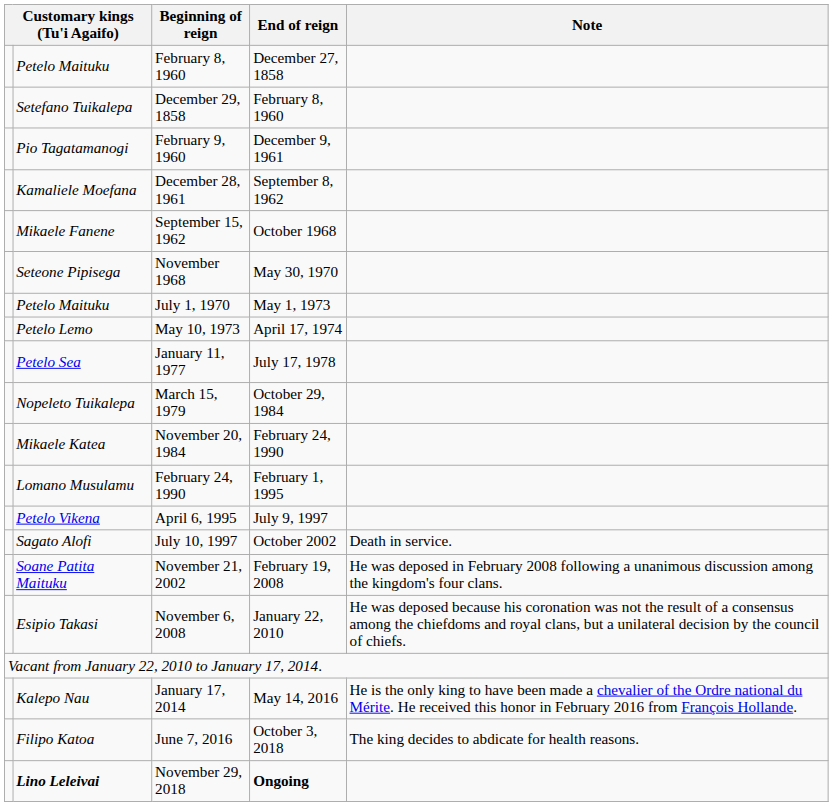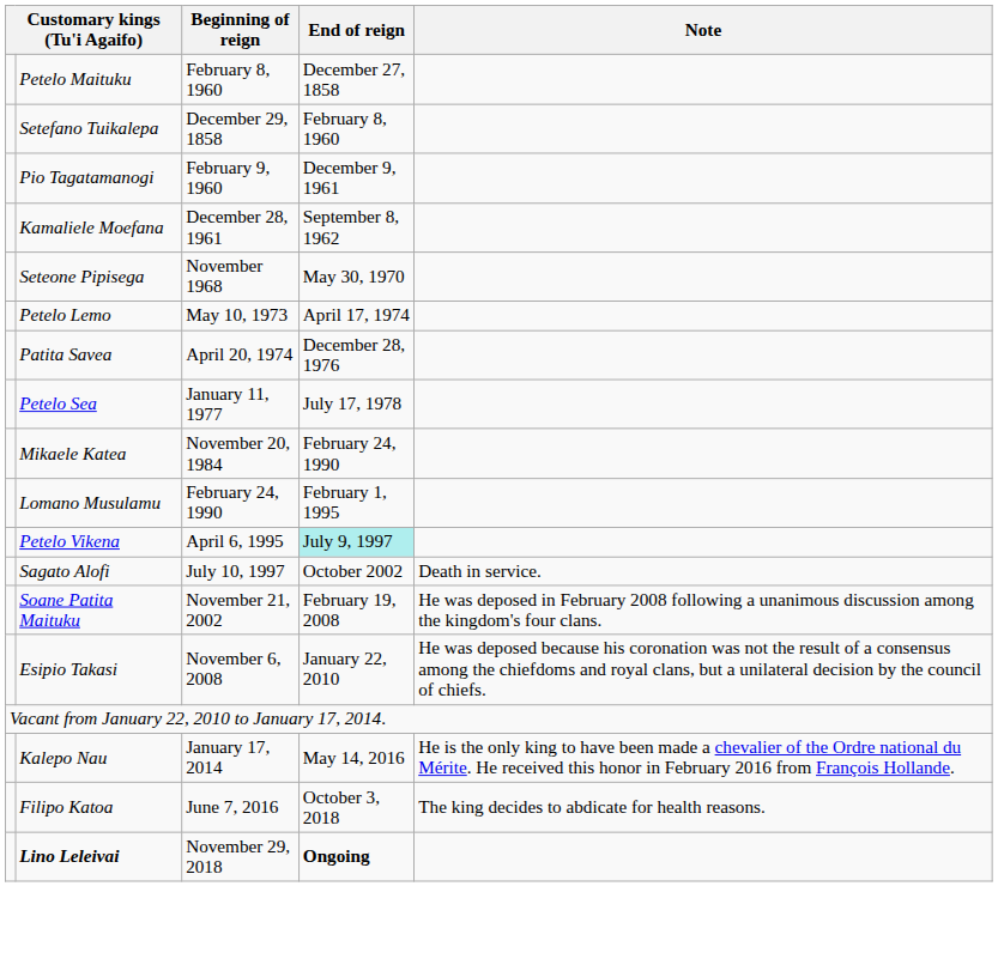 <table class="wikitable mw-collapsible mw-collapsed">
 <tr>
 <th colspan="2">Customary kings (<strong>Tu'i Agaifo</strong>)</th>
 <th>Beginning of reign</th>
 <th>End of reign</th>
 <th>Note</th>
 </tr>
 <tr>
 <td></td>
 <td><em>Petelo Maituku</em></td>
 <td>February 8, 1960</td>
 <td>December 27, 1858</td>
 <td></td>
 </tr>
 <tr>
 <td></td>
 <td><em>Setefano Tuikalepa</em></td>
 <td>December 29, 1858</td>
 <td>February 8, 1960</td>
 <td></td>
 </tr>
 <tr>
 <td></td>
 <td><em>Pio Tagatamanogi</em></td>
 <td>February 9, 1960</td>
 <td>December 9, 1961</td>
 <td></td>
 </tr>
 <tr>
 <td></td>
 <td><em>Kamaliele Moefana</em></td>
 <td>December 28, 1961</td>
 <td>September 8, 1962</td>
 <td></td>
 </tr>
 <tr>
 <td></td>
-<td><em>Mikaele Fanene</em></td>
-<td>September 15, 1962</td>
-<td>October 1968</td>
-<td></td>
-</tr>
-<tr>
-<td></td>
 <td><em>Seteone Pipisega</em></td>
 <td>November 1968</td>
 <td>May 30, 1970</td>
-<td></td>
-</tr>
-<tr>
-<td></td>
-<td><em>Petelo Maituku</em></td>
-<td>July 1, 1970</td>
-<td>May 1, 1973</td>
 <td></td>
 </tr>
 <tr>
 <td></td>
 <td><em>Petelo Lemo</em></td>
 <td>May 10, 1973</td>
 <td>April 17, 1974</td>
 <td></td>
 </tr>
 <tr>
 <td></td>
-<td><em><a href='#'>Petelo Sea</a></em></td>
-<td>January 11, 1977</td>
-<td>July 17, 1978</td>
+<td><em>Patita Savea</em></td>
+<td>April 20, 1974</td>
+<td>December 28, 1976</td>
 <td></td>
 </tr>
 <tr>
 <td></td>
-<td><em>Nopeleto Tuikalepa</em></td>
-<td>March 15, 1979</td>
-<td>October 29, 1984</td>
+<td><em><a href='#'>Petelo Sea</a></em></td>
+<td>January 11, 1977</td>
+<td>July 17, 1978</td>
 <td></td>
 </tr>
 <tr>
 <td></td>
 <td><em>Mikaele Katea</em></td>
 <td>November 20, 1984</td>
 <td>February 24, 1990</td>
 <td></td>
 </tr>
 <tr>
 <td></td>
 <td><em>Lomano Musulamu</em></td>
 <td>February 24, 1990</td>
 <td>February 1, 1995</td>
 <td></td>
 </tr>
 <tr>
 <td></td>
 <td><em><a href='#'>Petelo Vikena</a></em></td>
 <td>April 6, 1995</td>
-<td>July 9, 1997</td>
+<td style="background: paleturquoise;">July 9, 1997</td>
 <td></td>
 </tr>
 <tr>
 <td></td>
 <td><em>Sagato Alofi</em></td>
 <td>July 10, 1997</td>
 <td>October 2002</td>
 <td>Death in service.</td>
 </tr>
 <tr>
 <td></td>
 <td><em><a href='#'>Soane Patita Maituku</a></em></td>
 <td>November 21, 2002</td>
 <td>February 19, 2008</td>
 <td>He was deposed in February 2008 following a unanimous discussion among the kingdom's four clans.</td>
 </tr>
 <tr>
 <td></td>
 <td><em>Esipio Takasi</em></td>
 <td>November 6, 2008</td>
 <td>January 22, 2010</td>
 <td>He was deposed because his coronation was not the result of a consensus among the chiefdoms and royal clans, but a unilateral decision by the council of chiefs.</td>
 </tr>
 <tr>
 <td colspan="5"><em>Vacant from January 22, 2010 to January 17, 2014</em>.</td>
 </tr>
 <tr>
 <td></td>
 <td><em>Kalepo Nau</em></td>
 <td>January 17, 2014</td>
 <td>May 14, 2016</td>
 <td>He is the only king to have been made a <a href='#'>chevalier of the Ordre national du Mérite</a>. He received this honor in February 2016 from <a href='#'>François Hollande</a>.</td>
 </tr>
 <tr>
 <td></td>
 <td><em>Filipo Katoa</em></td>
 <td>June 7, 2016</td>
 <td>October 3, 2018</td>
 <td>The king decides to abdicate for health reasons.</td>
 </tr>
 <tr>
 <td></td>
 <td><strong><em>Lino Leleivai</em></strong></td>
 <td>November 29, 2018</td>
 <td><strong>Ongoing</strong></td>
 <td></td>
 </tr>
 </table>
